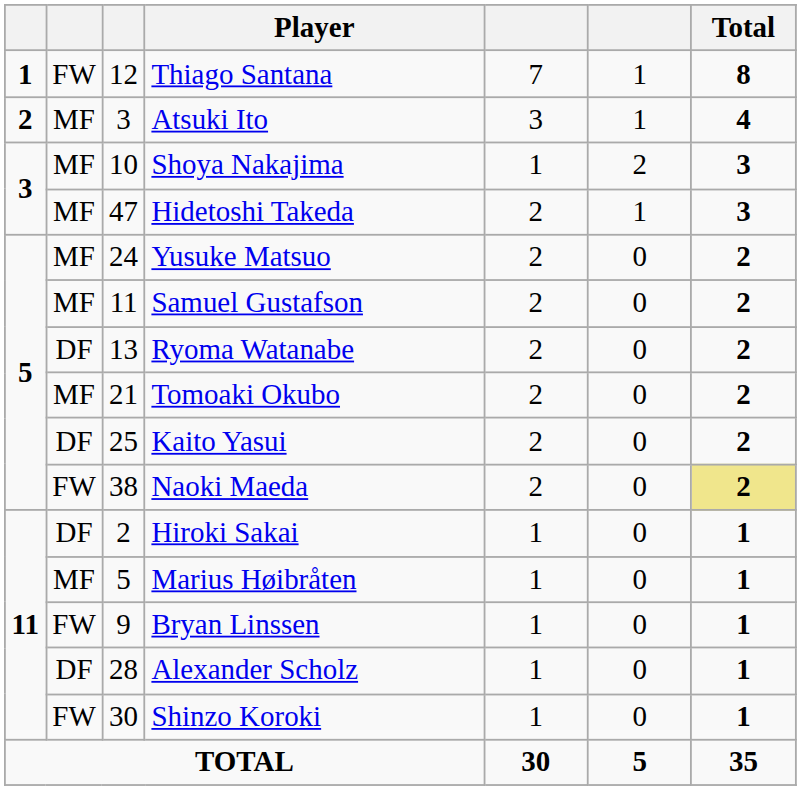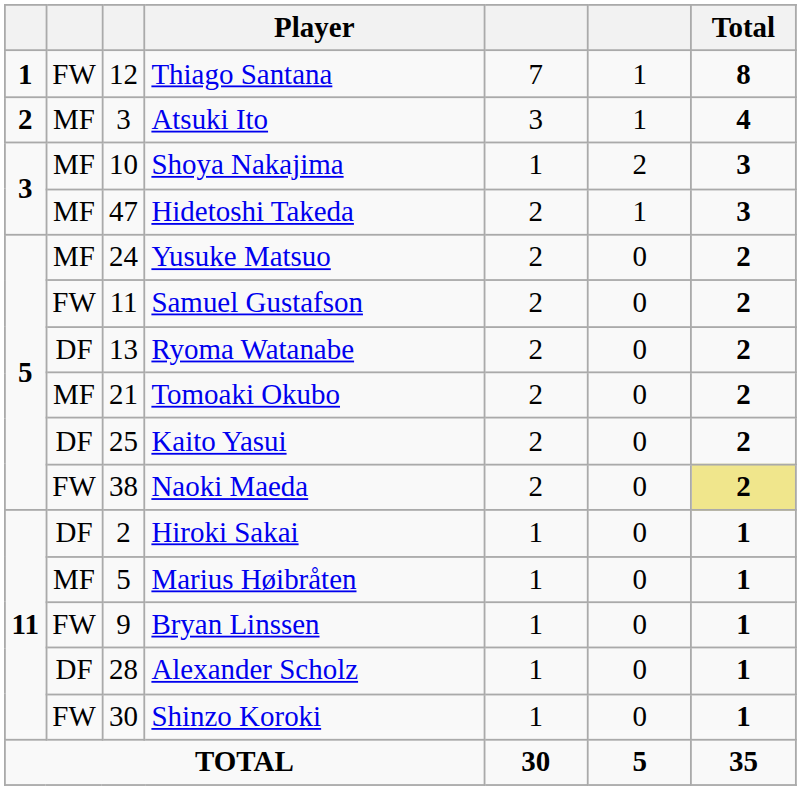 <table class="wikitable sortable" style="text-align:center">
 <tr>
 <th width=10></th>
 <th width=10></th>
 <th width=10></th>
 <th width=180>Player</th>
 <th width=50></th>
 <th width=50></th>
 <th width=50>Total</th>
 </tr>
 <tr>
 <td rowspan="1"><strong>1</strong></td>
 <td>FW</td>
 <td>12</td>
 <td align="left"> <a href='#'>Thiago Santana</a></td>
 <td>7</td>
 <td>1</td>
 <td><strong>8</strong></td>
 </tr>
 <tr>
 <td rowspan="1"><strong>2</strong></td>
 <td>MF</td>
 <td>3</td>
 <td align="left"> <a href='#'>Atsuki Ito</a></td>
 <td>3</td>
 <td>1</td>
 <td><strong>4</strong></td>
 </tr>
 <tr>
 <td rowspan="2"><strong>3</strong></td>
 <td>MF</td>
 <td>10</td>
 <td align="left"> <a href='#'>Shoya Nakajima</a></td>
 <td>1</td>
 <td>2</td>
 <td><strong>3</strong></td>
 </tr>
 <tr>
 <td>MF</td>
 <td>47</td>
 <td align="left"> <a href='#'>Hidetoshi Takeda</a></td>
 <td>2</td>
 <td>1</td>
 <td><strong>3</strong></td>
 </tr>
 <tr>
 <td rowspan="6"><strong>5</strong></td>
 <td>MF</td>
 <td>24</td>
 <td align="left"> <a href='#'>Yusuke Matsuo</a></td>
 <td>2</td>
 <td>0</td>
 <td><strong>2</strong></td>
 </tr>
 <tr>
-<td>MF</td>
+<td>FW</td>
 <td>11</td>
 <td align="left"> <a href='#'>Samuel Gustafson</a></td>
 <td>2</td>
 <td>0</td>
 <td><strong>2</strong></td>
 </tr>
 <tr>
 <td>DF</td>
 <td>13</td>
 <td align="left"> <a href='#'>Ryoma Watanabe</a></td>
 <td>2</td>
 <td>0</td>
 <td><strong>2</strong></td>
 </tr>
 <tr>
 <td>MF</td>
 <td>21</td>
 <td align="left"> <a href='#'>Tomoaki Okubo</a></td>
 <td>2</td>
 <td>0</td>
 <td><strong>2</strong></td>
 </tr>
 <tr>
 <td>DF</td>
 <td>25</td>
 <td align="left"> <a href='#'>Kaito Yasui</a></td>
 <td>2</td>
 <td>0</td>
 <td><strong>2</strong></td>
 </tr>
 <tr>
 <td>FW</td>
 <td>38</td>
 <td align="left"> <a href='#'>Naoki Maeda</a></td>
 <td>2</td>
 <td>0</td>
 <td style="background: khaki;"><strong>2</strong></td>
 </tr>
 <tr>
 <td rowspan="5"><strong>11</strong></td>
 <td>DF</td>
 <td>2</td>
 <td align="left"> <a href='#'>Hiroki Sakai</a></td>
 <td>1</td>
 <td>0</td>
 <td><strong>1</strong></td>
 </tr>
 <tr>
 <td>MF</td>
 <td>5</td>
 <td align="left"> <a href='#'>Marius Høibråten</a></td>
 <td>1</td>
 <td>0</td>
 <td><strong>1</strong></td>
 </tr>
 <tr>
 <td>FW</td>
 <td>9</td>
 <td align="left"> <a href='#'>Bryan Linssen</a></td>
 <td>1</td>
 <td>0</td>
 <td><strong>1</strong></td>
 </tr>
 <tr>
 <td>DF</td>
 <td>28</td>
 <td align="left"> <a href='#'>Alexander Scholz</a></td>
 <td>1</td>
 <td>0</td>
 <td><strong>1</strong></td>
 </tr>
 <tr>
 <td>FW</td>
 <td>30</td>
 <td align="left"> <a href='#'>Shinzo Koroki</a></td>
 <td>1</td>
 <td>0</td>
 <td><strong>1</strong></td>
 </tr>
 <tr>
 <td colspan="4"><strong>TOTAL</strong></td>
 <td><strong>30</strong></td>
 <td><strong>5</strong></td>
 <td><strong>35</strong></td>
 </tr>
 </table>
